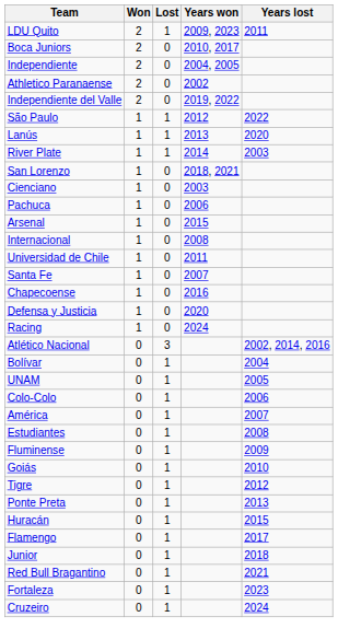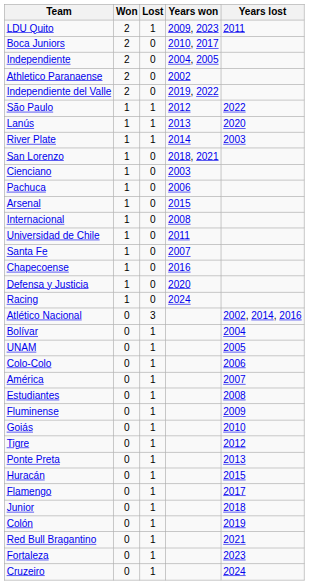 <table class="wikitable sortable">
 <tr>
 <th>Team</th>
 <th>Won</th>
 <th>Lost</th>
 <th class="unsortable">Years won</th>
 <th class="unsortable">Years lost</th>
 </tr>
 <tr>
 <td> <a href='#'>LDU Quito</a></td>
 <td align="center">2</td>
 <td align="center">1</td>
 <td><a href='#'>2009</a>, <a href='#'>2023</a></td>
 <td><a href='#'>2011</a></td>
 </tr>
 <tr>
 <td> <a href='#'>Boca Juniors</a></td>
 <td align=center>2</td>
 <td align=center>0</td>
 <td><a href='#'>2010</a>, <a href='#'>2017</a></td>
 <td></td>
 </tr>
 <tr>
 <td> <a href='#'>Independiente</a></td>
 <td align=center>2</td>
 <td align=center>0</td>
 <td><a href='#'>2004</a>, <a href='#'>2005</a></td>
 <td></td>
 </tr>
 <tr>
 <td> <a href='#'>Athletico Paranaense</a></td>
 <td align=center>2</td>
 <td align=center>0</td>
 <td><a href='#'>2002</a></td>
 <td></td>
 </tr>
 <tr>
 <td> <a href='#'>Independiente del Valle</a></td>
 <td align=center>2</td>
 <td align=center>0</td>
 <td><a href='#'>2019</a>, <a href='#'>2022</a></td>
 <td></td>
 </tr>
 <tr>
 <td> <a href='#'>São Paulo</a></td>
 <td align=center>1</td>
 <td align=center>1</td>
 <td><a href='#'>2012</a></td>
 <td><a href='#'>2022</a></td>
 </tr>
 <tr>
 <td> <a href='#'>Lanús</a></td>
 <td align=center>1</td>
 <td align=center>1</td>
 <td><a href='#'>2013</a></td>
 <td><a href='#'>2020</a></td>
 </tr>
 <tr>
 <td> <a href='#'>River Plate</a></td>
 <td align=center>1</td>
 <td align=center>1</td>
 <td><a href='#'>2014</a></td>
 <td><a href='#'>2003</a></td>
 </tr>
 <tr>
 <td> <a href='#'>San Lorenzo</a></td>
 <td align=center>1</td>
 <td align=center>0</td>
 <td><a href='#'>2018</a>, <a href='#'>2021</a></td>
 <td></td>
 </tr>
 <tr>
 <td> <a href='#'>Cienciano</a></td>
 <td align=center>1</td>
 <td align=center>0</td>
 <td><a href='#'>2003</a></td>
 <td></td>
 </tr>
 <tr>
 <td> <a href='#'>Pachuca</a></td>
 <td align=center>1</td>
 <td align=center>0</td>
 <td><a href='#'>2006</a></td>
 <td></td>
 </tr>
 <tr>
 <td> <a href='#'>Arsenal</a></td>
 <td align=center>1</td>
 <td align=center>0</td>
 <td><a href='#'>2015</a></td>
 <td></td>
 </tr>
 <tr>
 <td> <a href='#'>Internacional</a></td>
 <td align=center>1</td>
 <td align=center>0</td>
 <td><a href='#'>2008</a></td>
 <td></td>
 </tr>
 <tr>
 <td> <a href='#'>Universidad de Chile</a></td>
 <td align=center>1</td>
 <td align=center>0</td>
 <td><a href='#'>2011</a></td>
 <td></td>
 </tr>
 <tr>
 <td> <a href='#'>Santa Fe</a></td>
 <td align=center>1</td>
 <td align=center>0</td>
 <td><a href='#'>2007</a></td>
 <td></td>
 </tr>
 <tr>
 <td> <a href='#'>Chapecoense</a></td>
 <td align=center>1</td>
 <td align=center>0</td>
 <td><a href='#'>2016</a></td>
 <td></td>
 </tr>
 <tr>
 <td> <a href='#'>Defensa y Justicia</a></td>
 <td align=center>1</td>
 <td align=center>0</td>
 <td><a href='#'>2020</a></td>
 <td></td>
 </tr>
 <tr>
 <td> <a href='#'>Racing</a></td>
 <td align=center>1</td>
 <td align=center>0</td>
 <td><a href='#'>2024</a></td>
 <td></td>
 </tr>
 <tr>
 <td> <a href='#'>Atlético Nacional</a></td>
 <td align=center>0</td>
 <td align=center>3</td>
 <td></td>
 <td><a href='#'>2002</a>, <a href='#'>2014</a>, <a href='#'>2016</a></td>
 </tr>
 <tr>
 <td> <a href='#'>Bolívar</a></td>
 <td align=center>0</td>
 <td align=center>1</td>
 <td></td>
 <td><a href='#'>2004</a></td>
 </tr>
 <tr>
 <td> <a href='#'>UNAM</a></td>
 <td align=center>0</td>
 <td align=center>1</td>
 <td></td>
 <td><a href='#'>2005</a></td>
 </tr>
 <tr>
 <td> <a href='#'>Colo-Colo</a></td>
 <td align=center>0</td>
 <td align=center>1</td>
 <td></td>
 <td><a href='#'>2006</a></td>
 </tr>
 <tr>
 <td> <a href='#'>América</a></td>
 <td align=center>0</td>
 <td align=center>1</td>
 <td></td>
 <td><a href='#'>2007</a></td>
 </tr>
 <tr>
 <td> <a href='#'>Estudiantes</a></td>
 <td align=center>0</td>
 <td align=center>1</td>
 <td></td>
 <td><a href='#'>2008</a></td>
 </tr>
 <tr>
 <td> <a href='#'>Fluminense</a></td>
 <td align=center>0</td>
 <td align=center>1</td>
 <td></td>
 <td><a href='#'>2009</a></td>
 </tr>
 <tr>
 <td> <a href='#'>Goiás</a></td>
 <td align=center>0</td>
 <td align=center>1</td>
 <td></td>
 <td><a href='#'>2010</a></td>
 </tr>
 <tr>
 <td> <a href='#'>Tigre</a></td>
 <td align=center>0</td>
 <td align=center>1</td>
 <td></td>
 <td><a href='#'>2012</a></td>
 </tr>
 <tr>
 <td> <a href='#'>Ponte Preta</a></td>
 <td align=center>0</td>
 <td align=center>1</td>
 <td></td>
 <td><a href='#'>2013</a></td>
 </tr>
 <tr>
 <td> <a href='#'>Huracán</a></td>
 <td align=center>0</td>
 <td align=center>1</td>
 <td></td>
 <td><a href='#'>2015</a></td>
 </tr>
 <tr>
 <td> <a href='#'>Flamengo</a></td>
 <td align=center>0</td>
 <td align=center>1</td>
 <td></td>
 <td><a href='#'>2017</a></td>
 </tr>
 <tr>
 <td> <a href='#'>Junior</a></td>
 <td align=center>0</td>
 <td align=center>1</td>
 <td></td>
 <td><a href='#'>2018</a></td>
 </tr>
 <tr>
+<td> <a href='#'>Colón</a></td>
+<td align=center>0</td>
+<td align=center>1</td>
+<td></td>
+<td><a href='#'>2019</a></td>
+</tr>
+<tr>
 <td> <a href='#'>Red Bull Bragantino</a></td>
 <td align=center>0</td>
 <td align=center>1</td>
 <td></td>
 <td><a href='#'>2021</a></td>
 </tr>
 <tr>
 <td> <a href='#'>Fortaleza</a></td>
 <td align=center>0</td>
 <td align=center>1</td>
 <td></td>
 <td><a href='#'>2023</a></td>
 </tr>
 <tr>
 <td> <a href='#'>Cruzeiro</a></td>
 <td align=center>0</td>
 <td align=center>1</td>
 <td></td>
 <td><a href='#'>2024</a></td>
 </tr>
 </table>
